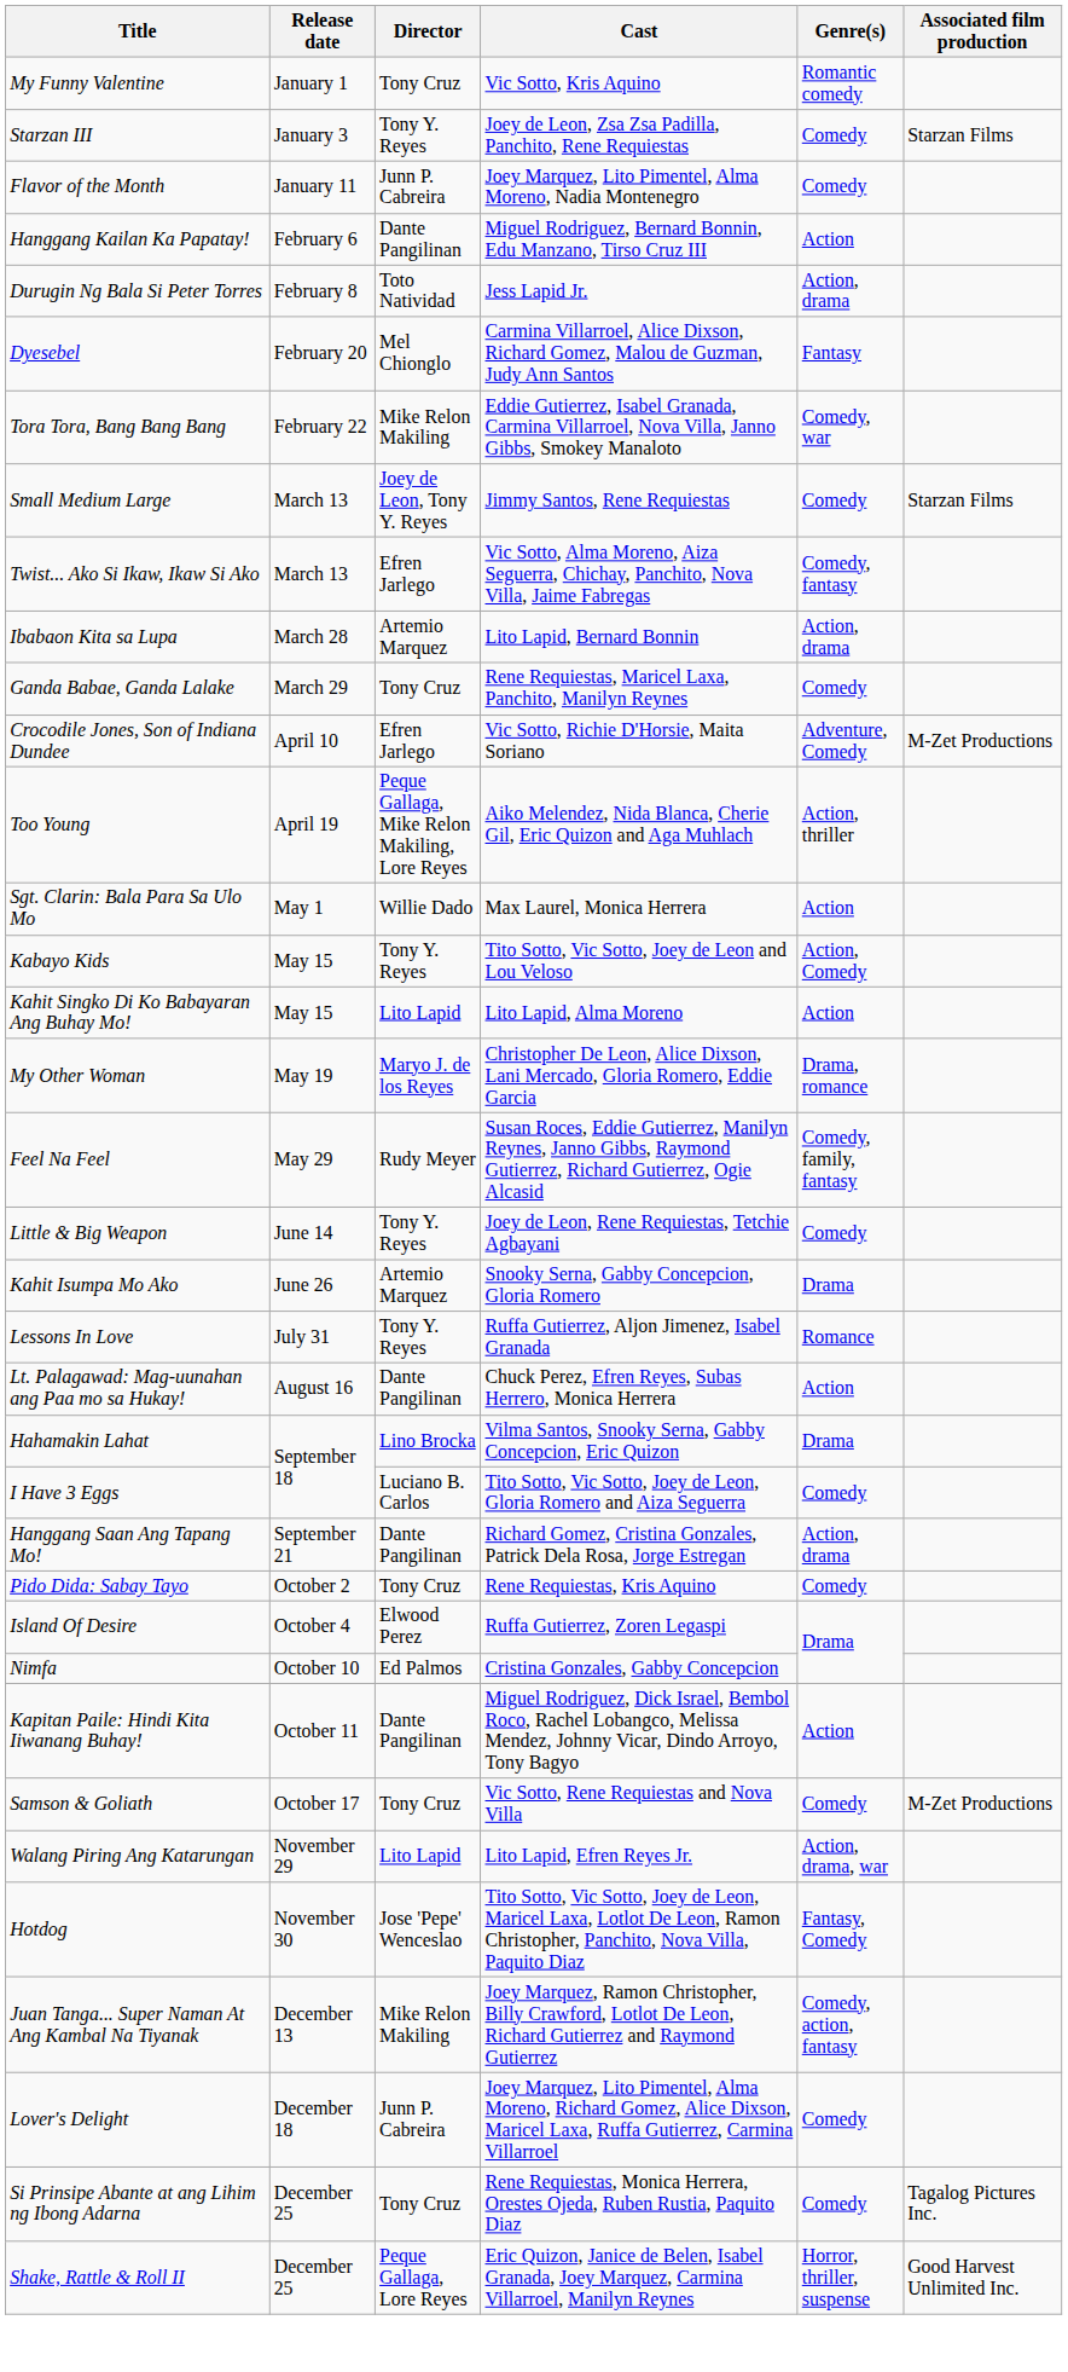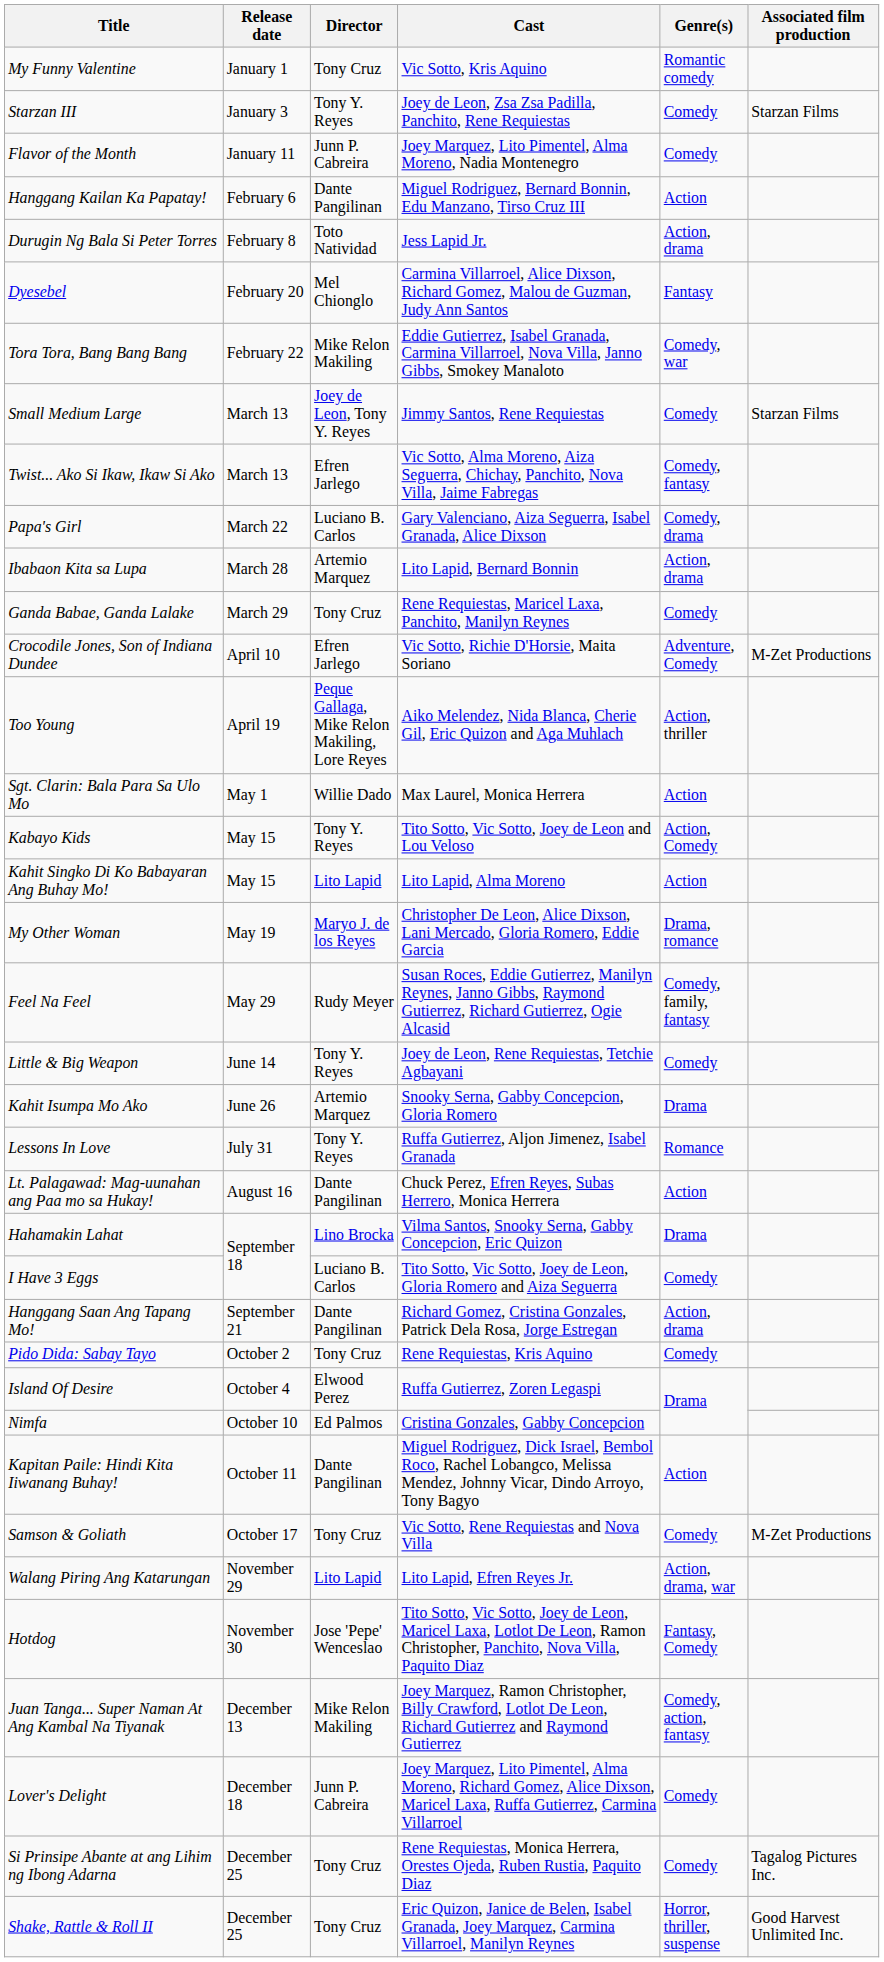 <table class="wikitable" style="width:100%;">
 <tr>
 <th style="width:25%;">Title</th>
 <th style="width:10%;">Release date</th>
 <th style="width:10%;">Director</th>
 <th style="width:30%;">Cast</th>
 <th style="width:10%;">Genre(s)</th>
 <th style="width:15%;">Associated film production</th>
 </tr>
 <tr>
 <td><em>My Funny Valentine</em></td>
 <td>January 1</td>
 <td>Tony Cruz</td>
 <td><a href='#'>Vic Sotto</a>, <a href='#'>Kris Aquino</a></td>
 <td><a href='#'>Romantic comedy</a></td>
 <td></td>
 </tr>
 <tr>
 <td><em>Starzan III</em></td>
 <td>January 3</td>
 <td>Tony Y. Reyes</td>
 <td><a href='#'>Joey de Leon</a>, <a href='#'>Zsa Zsa Padilla</a>, <a href='#'>Panchito</a>, <a href='#'>Rene Requiestas</a></td>
 <td><a href='#'>Comedy</a></td>
 <td>Starzan Films</td>
 </tr>
 <tr>
 <td><em>Flavor of the Month</em></td>
 <td>January 11</td>
 <td>Junn P. Cabreira</td>
 <td><a href='#'>Joey Marquez</a>, <a href='#'>Lito Pimentel</a>, <a href='#'>Alma Moreno</a>, Nadia Montenegro</td>
 <td><a href='#'>Comedy</a></td>
 <td></td>
 </tr>
 <tr>
 <td><em>Hanggang Kailan Ka Papatay!</em></td>
 <td>February 6</td>
 <td>Dante Pangilinan</td>
 <td><a href='#'>Miguel Rodriguez</a>, <a href='#'>Bernard Bonnin</a>, <a href='#'>Edu Manzano</a>, <a href='#'>Tirso Cruz III</a></td>
 <td><a href='#'>Action</a></td>
 <td></td>
 </tr>
 <tr>
 <td><em>Durugin Ng Bala Si Peter Torres</em></td>
 <td>February 8</td>
 <td>Toto Natividad</td>
 <td><a href='#'>Jess Lapid Jr.</a></td>
 <td><a href='#'>Action</a>, <a href='#'>drama</a></td>
 <td></td>
 </tr>
 <tr>
 <td><em><a href='#'>Dyesebel</a></em></td>
 <td>February 20</td>
 <td>Mel Chionglo</td>
 <td><a href='#'>Carmina Villarroel</a>, <a href='#'>Alice Dixson</a>, <a href='#'>Richard Gomez</a>, <a href='#'>Malou de Guzman</a>, <a href='#'>Judy Ann Santos</a></td>
 <td><a href='#'>Fantasy</a></td>
 <td></td>
 </tr>
 <tr>
 <td><em>Tora Tora, Bang Bang Bang</em></td>
 <td>February 22</td>
 <td>Mike Relon Makiling</td>
 <td><a href='#'>Eddie Gutierrez</a>, <a href='#'>Isabel Granada</a>, <a href='#'>Carmina Villarroel</a>, <a href='#'>Nova Villa</a>, <a href='#'>Janno Gibbs</a>, Smokey Manaloto</td>
 <td><a href='#'>Comedy</a>, <a href='#'>war</a></td>
 <td></td>
 </tr>
 <tr>
 <td><em>Small Medium Large</em></td>
 <td>March 13</td>
 <td><a href='#'>Joey de Leon</a>, Tony Y. Reyes</td>
 <td><a href='#'>Jimmy Santos</a>, <a href='#'>Rene Requiestas</a></td>
 <td><a href='#'>Comedy</a></td>
 <td>Starzan Films</td>
 </tr>
 <tr>
 <td><em>Twist... Ako Si Ikaw, Ikaw Si Ako</em></td>
 <td>March 13</td>
 <td>Efren Jarlego</td>
 <td><a href='#'>Vic Sotto</a>, <a href='#'>Alma Moreno</a>, <a href='#'>Aiza Seguerra</a>, <a href='#'>Chichay</a>, <a href='#'>Panchito</a>, <a href='#'>Nova Villa</a>, <a href='#'>Jaime Fabregas</a></td>
 <td><a href='#'>Comedy</a>, <a href='#'>fantasy</a></td>
+<td></td>
+</tr>
+<tr>
+<td><em>Papa's Girl</em></td>
+<td>March 22</td>
+<td>Luciano B. Carlos</td>
+<td><a href='#'>Gary Valenciano</a>, <a href='#'>Aiza Seguerra</a>, <a href='#'>Isabel Granada</a>, <a href='#'>Alice Dixson</a></td>
+<td><a href='#'>Comedy</a>, <a href='#'>drama</a></td>
 <td></td>
 </tr>
 <tr>
 <td><em>Ibabaon Kita sa Lupa</em></td>
 <td>March 28</td>
 <td>Artemio Marquez</td>
 <td><a href='#'>Lito Lapid</a>, <a href='#'>Bernard Bonnin</a></td>
 <td><a href='#'>Action</a>, <a href='#'>drama</a></td>
 <td></td>
 </tr>
 <tr>
 <td><em>Ganda Babae, Ganda Lalake</em></td>
 <td>March 29</td>
 <td>Tony Cruz</td>
 <td><a href='#'>Rene Requiestas</a>, <a href='#'>Maricel Laxa</a>, <a href='#'>Panchito</a>, <a href='#'>Manilyn Reynes</a></td>
 <td><a href='#'>Comedy</a></td>
 <td></td>
 </tr>
 <tr>
 <td><em>Crocodile Jones, Son of Indiana Dundee</em></td>
 <td>April 10</td>
 <td>Efren Jarlego</td>
 <td><a href='#'>Vic Sotto</a>, <a href='#'>Richie D'Horsie</a>, Maita Soriano</td>
 <td><a href='#'>Adventure</a>, <a href='#'>Comedy</a></td>
 <td>M-Zet Productions</td>
 </tr>
 <tr>
 <td><em>Too Young</em></td>
 <td>April 19</td>
 <td><a href='#'>Peque Gallaga</a>, Mike Relon Makiling, Lore Reyes</td>
 <td><a href='#'>Aiko Melendez</a>, <a href='#'>Nida Blanca</a>, <a href='#'>Cherie Gil</a>, <a href='#'>Eric Quizon</a> and <a href='#'>Aga Muhlach</a></td>
 <td><a href='#'>Action</a>, thriller</td>
 <td></td>
 </tr>
 <tr>
 <td><em>Sgt. Clarin: Bala Para Sa Ulo Mo</em></td>
 <td>May 1</td>
 <td>Willie Dado</td>
 <td>Max Laurel, Monica Herrera</td>
 <td><a href='#'>Action</a></td>
 <td></td>
 </tr>
 <tr>
 <td><em>Kabayo Kids</em></td>
 <td>May 15</td>
 <td>Tony Y. Reyes</td>
 <td><a href='#'>Tito Sotto</a>, <a href='#'>Vic Sotto</a>, <a href='#'>Joey de Leon</a> and <a href='#'>Lou Veloso</a></td>
 <td><a href='#'>Action</a>, <a href='#'>Comedy</a></td>
 <td></td>
 </tr>
 <tr>
 <td><em>Kahit Singko Di Ko Babayaran Ang Buhay Mo!</em></td>
 <td>May 15</td>
 <td><a href='#'>Lito Lapid</a></td>
 <td><a href='#'>Lito Lapid</a>, <a href='#'>Alma Moreno</a></td>
 <td><a href='#'>Action</a></td>
 <td></td>
 </tr>
 <tr>
 <td><em>My Other Woman</em></td>
 <td>May 19</td>
 <td><a href='#'>Maryo J. de los Reyes</a></td>
 <td><a href='#'>Christopher De Leon</a>, <a href='#'>Alice Dixson</a>, <a href='#'>Lani Mercado</a>, <a href='#'>Gloria Romero</a>, <a href='#'>Eddie Garcia</a></td>
 <td><a href='#'>Drama</a>, <a href='#'>romance</a></td>
 <td></td>
 </tr>
 <tr>
 <td><em>Feel Na Feel</em></td>
 <td>May 29</td>
 <td>Rudy Meyer</td>
 <td><a href='#'>Susan Roces</a>, <a href='#'>Eddie Gutierrez</a>, <a href='#'>Manilyn Reynes</a>, <a href='#'>Janno Gibbs</a>, <a href='#'>Raymond Gutierrez</a>, <a href='#'>Richard Gutierrez</a>, <a href='#'>Ogie Alcasid</a></td>
 <td><a href='#'>Comedy</a>, family, <a href='#'>fantasy</a></td>
 <td></td>
 </tr>
 <tr>
 <td><em>Little & Big Weapon</em></td>
 <td>June 14</td>
 <td>Tony Y. Reyes</td>
 <td><a href='#'>Joey de Leon</a>, <a href='#'>Rene Requiestas</a>, <a href='#'>Tetchie Agbayani</a></td>
 <td><a href='#'>Comedy</a></td>
 <td></td>
 </tr>
 <tr>
 <td><em>Kahit Isumpa Mo Ako</em></td>
 <td>June 26</td>
 <td>Artemio Marquez</td>
 <td><a href='#'>Snooky Serna</a>, <a href='#'>Gabby Concepcion</a>, <a href='#'>Gloria Romero</a></td>
 <td><a href='#'>Drama</a></td>
 <td></td>
 </tr>
 <tr>
 <td><em>Lessons In Love</em></td>
 <td>July 31</td>
 <td>Tony Y. Reyes</td>
 <td><a href='#'>Ruffa Gutierrez</a>, Aljon Jimenez, <a href='#'>Isabel Granada</a></td>
 <td><a href='#'>Romance</a></td>
 <td></td>
 </tr>
 <tr>
 <td><em>Lt. Palagawad: Mag-uunahan ang Paa mo sa Hukay!</em></td>
 <td>August 16</td>
 <td>Dante Pangilinan</td>
 <td>Chuck Perez, <a href='#'>Efren Reyes</a>, <a href='#'>Subas Herrero</a>, Monica Herrera</td>
 <td><a href='#'>Action</a></td>
 <td></td>
 </tr>
 <tr>
 <td><em>Hahamakin Lahat</em></td>
 <td rowspan="2">September 18</td>
 <td><a href='#'>Lino Brocka</a></td>
 <td><a href='#'>Vilma Santos</a>, <a href='#'>Snooky Serna</a>, <a href='#'>Gabby Concepcion</a>, <a href='#'>Eric Quizon</a></td>
 <td><a href='#'>Drama</a></td>
 <td></td>
 </tr>
 <tr>
 <td><em>I Have 3 Eggs</em></td>
 <td>Luciano B. Carlos</td>
 <td><a href='#'>Tito Sotto</a>, <a href='#'>Vic Sotto</a>, <a href='#'>Joey de Leon</a>, <a href='#'>Gloria Romero</a> and <a href='#'>Aiza Seguerra</a></td>
 <td><a href='#'>Comedy</a></td>
 <td></td>
 </tr>
 <tr>
 <td><em>Hanggang Saan Ang Tapang Mo!</em></td>
 <td>September 21</td>
 <td>Dante Pangilinan</td>
 <td><a href='#'>Richard Gomez</a>, <a href='#'>Cristina Gonzales</a>, Patrick Dela Rosa, <a href='#'>Jorge Estregan</a></td>
 <td><a href='#'>Action</a>, <a href='#'>drama</a></td>
 <td></td>
 </tr>
 <tr>
 <td><em><a href='#'>Pido Dida: Sabay Tayo</a></em></td>
 <td>October 2</td>
 <td>Tony Cruz</td>
 <td><a href='#'>Rene Requiestas</a>, <a href='#'>Kris Aquino</a></td>
 <td><a href='#'>Comedy</a></td>
 <td></td>
 </tr>
 <tr>
 <td><em>Island Of Desire</em></td>
 <td>October 4</td>
 <td>Elwood Perez</td>
 <td><a href='#'>Ruffa Gutierrez</a>, <a href='#'>Zoren Legaspi</a></td>
 <td rowspan="2"><a href='#'>Drama</a></td>
 <td></td>
 </tr>
 <tr>
 <td><em>Nimfa</em></td>
 <td>October 10</td>
 <td>Ed Palmos</td>
 <td><a href='#'>Cristina Gonzales</a>, <a href='#'>Gabby Concepcion</a></td>
 <td></td>
 </tr>
 <tr>
 <td><em>Kapitan Paile: Hindi Kita Iiwanang Buhay!</em></td>
 <td>October 11</td>
 <td>Dante Pangilinan</td>
 <td><a href='#'>Miguel Rodriguez</a>, <a href='#'>Dick Israel</a>, <a href='#'>Bembol Roco</a>, Rachel Lobangco, Melissa Mendez, Johnny Vicar, Dindo Arroyo, Tony Bagyo</td>
 <td><a href='#'>Action</a></td>
 <td></td>
 </tr>
 <tr>
 <td><em>Samson & Goliath</em></td>
 <td>October 17</td>
 <td>Tony Cruz</td>
 <td><a href='#'>Vic Sotto</a>, <a href='#'>Rene Requiestas</a> and <a href='#'>Nova Villa</a></td>
 <td><a href='#'>Comedy</a></td>
 <td>M-Zet Productions</td>
 </tr>
 <tr>
 <td><em>Walang Piring Ang Katarungan</em></td>
 <td>November 29</td>
 <td><a href='#'>Lito Lapid</a></td>
 <td><a href='#'>Lito Lapid</a>, <a href='#'>Efren Reyes Jr.</a></td>
 <td><a href='#'>Action</a>, <a href='#'>drama</a>, <a href='#'>war</a></td>
 <td></td>
 </tr>
 <tr>
 <td><em>Hotdog</em></td>
 <td>November 30</td>
 <td>Jose 'Pepe' Wenceslao</td>
 <td><a href='#'>Tito Sotto</a>, <a href='#'>Vic Sotto</a>, <a href='#'>Joey de Leon</a>, <a href='#'>Maricel Laxa</a>, <a href='#'>Lotlot De Leon</a>, Ramon Christopher, <a href='#'>Panchito</a>, <a href='#'>Nova Villa</a>, <a href='#'>Paquito Diaz</a></td>
 <td><a href='#'>Fantasy</a>, <a href='#'>Comedy</a></td>
 <td></td>
 </tr>
 <tr>
 <td><em>Juan Tanga... Super Naman At Ang Kambal Na Tiyanak</em></td>
 <td>December 13</td>
 <td>Mike Relon Makiling</td>
 <td><a href='#'>Joey Marquez</a>, Ramon Christopher, <a href='#'>Billy Crawford</a>, <a href='#'>Lotlot De Leon</a>, <a href='#'>Richard Gutierrez</a> and <a href='#'>Raymond Gutierrez</a></td>
 <td><a href='#'>Comedy</a>, <a href='#'>action</a>, <a href='#'>fantasy</a></td>
 <td></td>
 </tr>
 <tr>
 <td><em>Lover's Delight</em></td>
 <td>December 18</td>
 <td>Junn P. Cabreira</td>
 <td><a href='#'>Joey Marquez</a>, <a href='#'>Lito Pimentel</a>, <a href='#'>Alma Moreno</a>, <a href='#'>Richard Gomez</a>, <a href='#'>Alice Dixson</a>, <a href='#'>Maricel Laxa</a>, <a href='#'>Ruffa Gutierrez</a>, <a href='#'>Carmina Villarroel</a></td>
 <td><a href='#'>Comedy</a></td>
 <td></td>
 </tr>
 <tr>
 <td><em>Si Prinsipe Abante at ang Lihim ng Ibong Adarna</em></td>
 <td>December 25</td>
 <td>Tony Cruz</td>
 <td><a href='#'>Rene Requiestas</a>, Monica Herrera, <a href='#'>Orestes Ojeda</a>, <a href='#'>Ruben Rustia</a>, <a href='#'>Paquito Diaz</a></td>
 <td><a href='#'>Comedy</a></td>
 <td>Tagalog Pictures Inc.</td>
 </tr>
 <tr>
 <td><em><a href='#'>Shake, Rattle & Roll II</a></em></td>
 <td>December 25</td>
-<td><a href='#'>Peque Gallaga</a>, Lore Reyes</td>
+<td>Tony Cruz</td>
 <td><a href='#'>Eric Quizon</a>, <a href='#'>Janice de Belen</a>, <a href='#'>Isabel Granada</a>, <a href='#'>Joey Marquez</a>, <a href='#'>Carmina Villarroel</a>, <a href='#'>Manilyn Reynes</a></td>
 <td><a href='#'>Horror</a>, <a href='#'>thriller</a>, <a href='#'>suspense</a></td>
 <td>Good Harvest Unlimited Inc.</td>
 </tr>
 </table>
